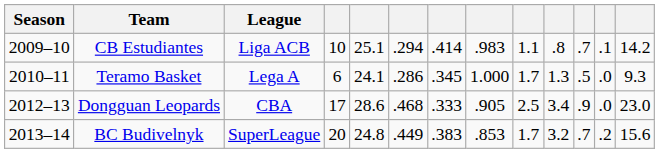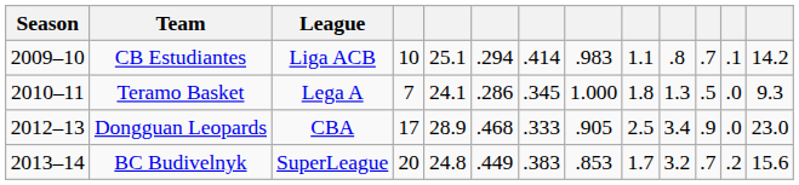 <table class="wikitable sortable" style="font-size:95%; text-align:center;">
 <tr>
 <th>Season</th>
 <th>Team</th>
 <th>League</th>
 <th></th>
 <th></th>
 <th></th>
 <th></th>
 <th></th>
 <th></th>
 <th></th>
 <th></th>
 <th></th>
 <th></th>
 </tr>
 <tr>
 <td>2009–10</td>
 <td><a href='#'>CB Estudiantes</a></td>
 <td><a href='#'>Liga ACB</a></td>
 <td>10</td>
 <td>25.1</td>
 <td>.294</td>
 <td>.414</td>
 <td>.983</td>
 <td>1.1</td>
 <td>.8</td>
 <td>.7</td>
 <td>.1</td>
 <td>14.2</td>
 </tr>
 <tr>
 <td>2010–11</td>
 <td><a href='#'>Teramo Basket</a></td>
 <td><a href='#'>Lega A</a></td>
-<td>6</td>
+<td>7</td>
 <td>24.1</td>
 <td>.286</td>
 <td>.345</td>
 <td>1.000</td>
-<td>1.7</td>
+<td>1.8</td>
 <td>1.3</td>
 <td>.5</td>
 <td>.0</td>
 <td>9.3</td>
 </tr>
 <tr>
 <td>2012–13</td>
 <td><a href='#'>Dongguan Leopards</a></td>
 <td><a href='#'>CBA</a></td>
 <td>17</td>
-<td>28.6</td>
+<td>28.9</td>
 <td>.468</td>
 <td>.333</td>
 <td>.905</td>
 <td>2.5</td>
 <td>3.4</td>
 <td>.9</td>
 <td>.0</td>
 <td>23.0</td>
 </tr>
 <tr>
 <td>2013–14</td>
 <td><a href='#'>BC Budivelnyk</a></td>
 <td><a href='#'>SuperLeague</a></td>
 <td>20</td>
 <td>24.8</td>
 <td>.449</td>
 <td>.383</td>
 <td>.853</td>
 <td>1.7</td>
 <td>3.2</td>
 <td>.7</td>
 <td>.2</td>
 <td>15.6</td>
 </tr>
 </table>
